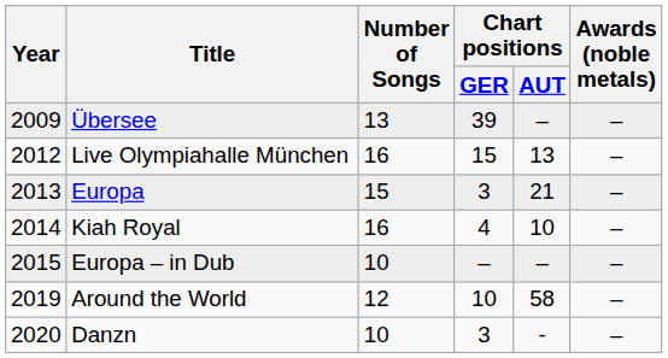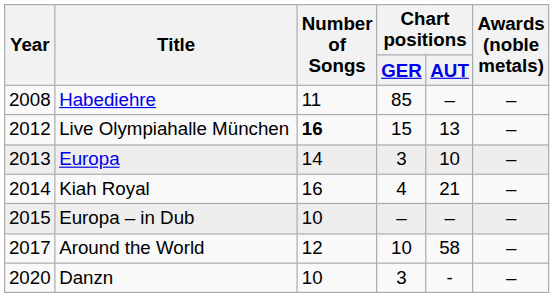 <table class="wikitable">
 <tr>
 <th width="25" rowspan="2">Year</th>
 <th width="200" rowspan="2">Title</th>
 <th width="25" rowspan="2">Number of Songs</th>
 <th colspan="2">Chart positions</th>
 <th width="50" rowspan="2">Awards (noble metals)</th>
 </tr>
 <tr bgcolor="#dddddd">
 <th width="30"><a href='#'>GER</a></th>
 <th width="30"><a href='#'>AUT</a></th>
 </tr>
-<tr bgcolor="#eeeeee">
-<td>2009</td>
-<td><a href='#'>Übersee</a></td>
-<td>13</td>
-<td align="center" >39</td>
+<tr>
+<td>2008</td>
+<td><a href='#'>Habediehre</a></td>
+<td>11</td>
+<td align="center" >85</td>
 <td align="center" >–</td>
 <td align="center" >–</td>
 </tr>
 <tr>
 <td>2012</td>
 <td>Live Olympiahalle München</td>
-<td>16</td>
+<td><strong>16</strong></td>
 <td align="center" >15</td>
 <td align="center" >13</td>
 <td align="center" >–</td>
 </tr>
 <tr bgcolor="#eeeeee">
 <td>2013</td>
 <td><a href='#'>Europa</a></td>
-<td>15</td>
+<td>14</td>
 <td align="center" >3</td>
-<td align="center" >21</td>
+<td align="center" >10</td>
 <td align="center" >–</td>
 </tr>
 <tr>
 <td>2014</td>
 <td>Kiah Royal</td>
 <td>16</td>
 <td align="center" >4</td>
-<td align="center" >10</td>
+<td align="center" >21</td>
 <td align="center" >–</td>
 </tr>
 <tr bgcolor="#eeeeee">
 <td>2015</td>
 <td>Europa – in Dub</td>
 <td>10</td>
 <td align="center" >–</td>
 <td align="center" >–</td>
 <td align="center" >–</td>
 </tr>
 <tr>
-<td>2019</td>
+<td>2017</td>
 <td>Around the World</td>
 <td>12</td>
 <td align="center" >10</td>
 <td align="center" >58</td>
 <td align="center" >–</td>
 </tr>
 <tr>
 <td>2020</td>
 <td>Danzn</td>
 <td>10</td>
 <td align="center" >3</td>
 <td align="center" >-</td>
 <td align="center" >–</td>
 </tr>
 </table>
